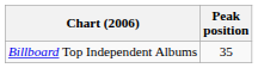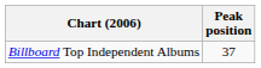 <table class="wikitable">
 <tr>
 <th>Chart (2006)</th>
 <th>Peak<br>position</th>
 </tr>
 <tr>
 <td><em><a href='#'>Billboard</a></em> Top Independent Albums</td>
-<td align="center">35</td>
+<td align="center">37</td>
 </tr>
 </table>
